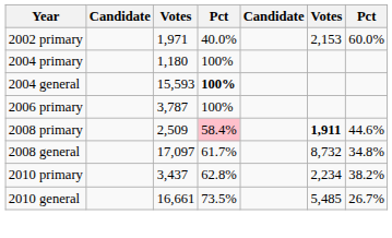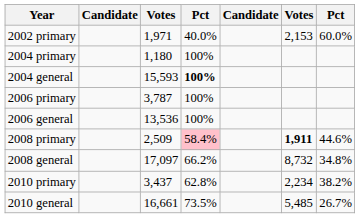 <table class="wikitable" style="margin:0.5em ; font-size:95%">
 <tr>
 <th>Year</th>
 <th>Candidate</th>
 <th>Votes</th>
 <th>Pct</th>
 <th>Candidate</th>
 <th>Votes</th>
 <th>Pct</th>
 </tr>
 <tr>
 <td>2002 primary</td>
 <td></td>
 <td>1,971</td>
 <td>40.0%</td>
 <td></td>
 <td>2,153</td>
 <td>60.0%</td>
 </tr>
 <tr>
 <td>2004 primary</td>
 <td></td>
 <td>1,180</td>
 <td>100%</td>
 <td></td>
 <td></td>
 <td></td>
 </tr>
 <tr>
 <td>2004 general</td>
 <td></td>
 <td>15,593</td>
 <td><strong>100%</strong></td>
 <td></td>
 <td></td>
 <td></td>
 </tr>
 <tr>
 <td>2006 primary</td>
 <td></td>
 <td>3,787</td>
 <td>100%</td>
 <td></td>
 <td></td>
 <td></td>
 </tr>
 <tr>
+<td>2006 general</td>
+<td></td>
+<td>13,536</td>
+<td>100%</td>
+<td></td>
+<td></td>
+<td></td>
+</tr>
+<tr>
 <td>2008 primary</td>
 <td></td>
 <td>2,509</td>
 <td style="background: pink;">58.4%</td>
 <td></td>
 <td><strong>1,911</strong></td>
 <td>44.6%</td>
 </tr>
 <tr>
 <td>2008 general</td>
 <td></td>
 <td>17,097</td>
-<td>61.7%</td>
+<td>66.2%</td>
 <td></td>
 <td>8,732</td>
 <td>34.8%</td>
 </tr>
 <tr>
 <td>2010 primary</td>
 <td></td>
 <td>3,437</td>
 <td>62.8%</td>
 <td></td>
 <td>2,234</td>
 <td>38.2%</td>
 </tr>
 <tr>
 <td>2010 general</td>
 <td></td>
 <td>16,661</td>
 <td>73.5%</td>
 <td></td>
 <td>5,485</td>
 <td>26.7%</td>
 </tr>
 </table>
